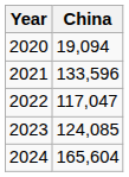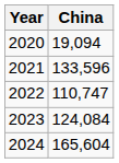 <table class="wikitable">
 <tr>
 <th>Year</th>
 <th>China</th>
 </tr>
 <tr>
 <td>2020</td>
 <td>19,094</td>
 </tr>
 <tr>
 <td>2021</td>
 <td>133,596</td>
 </tr>
 <tr>
 <td>2022</td>
-<td>117,047</td>
+<td>110,747</td>
 </tr>
 <tr>
 <td>2023</td>
-<td>124,085</td>
+<td>124,084</td>
 </tr>
 <tr>
 <td>2024</td>
 <td>165,604</td>
 </tr>
 </table>
